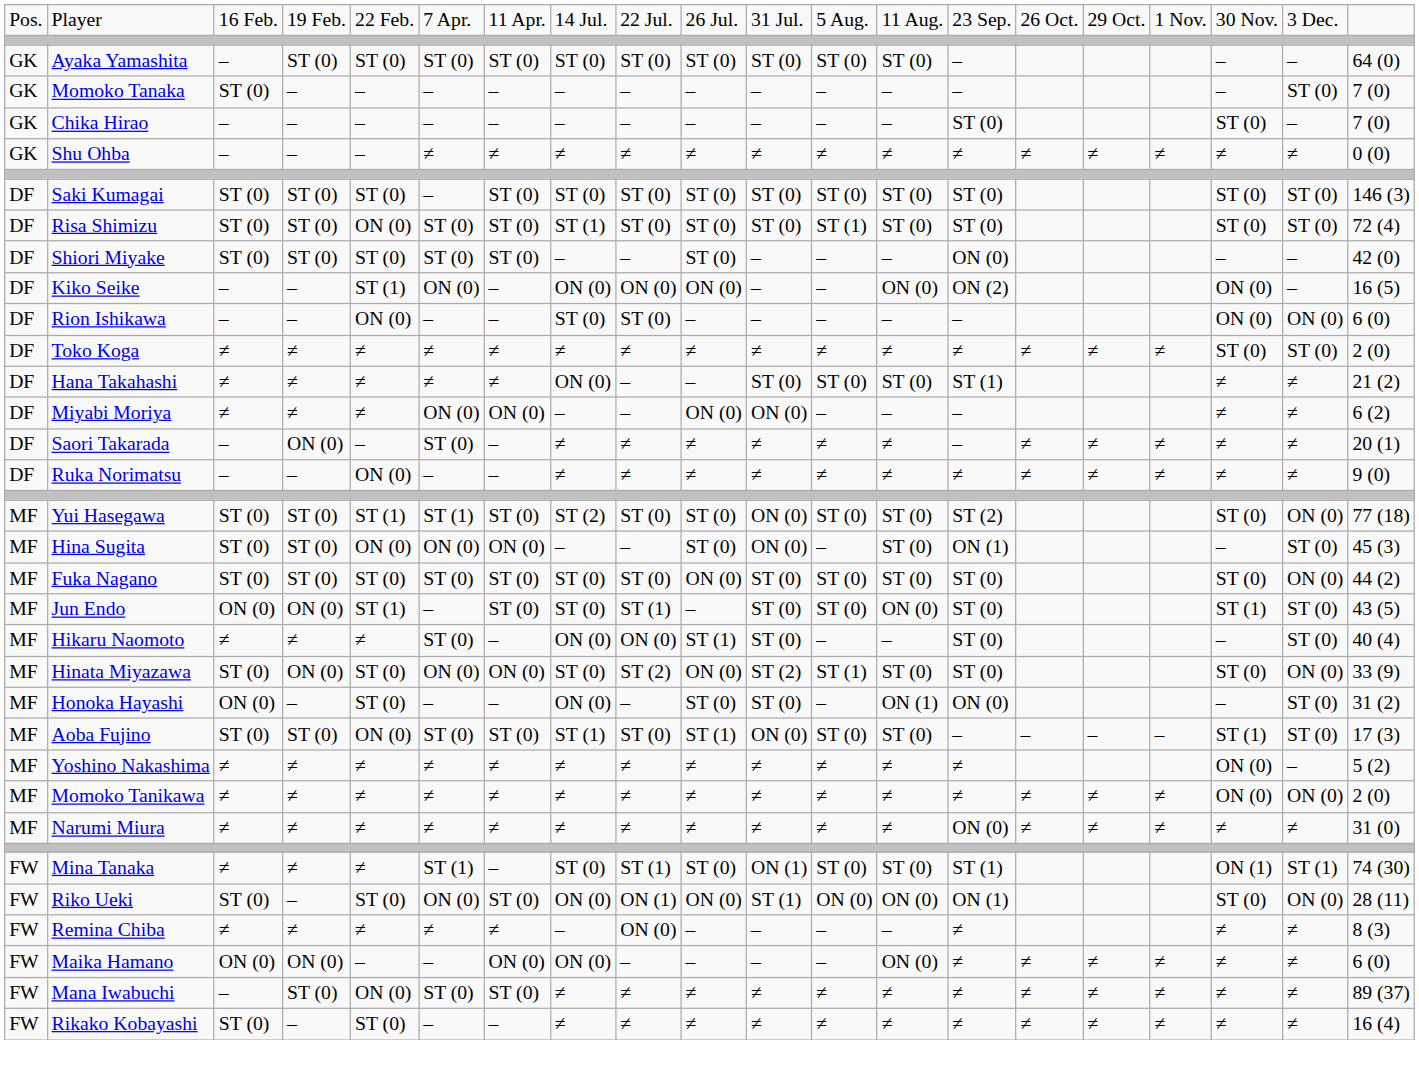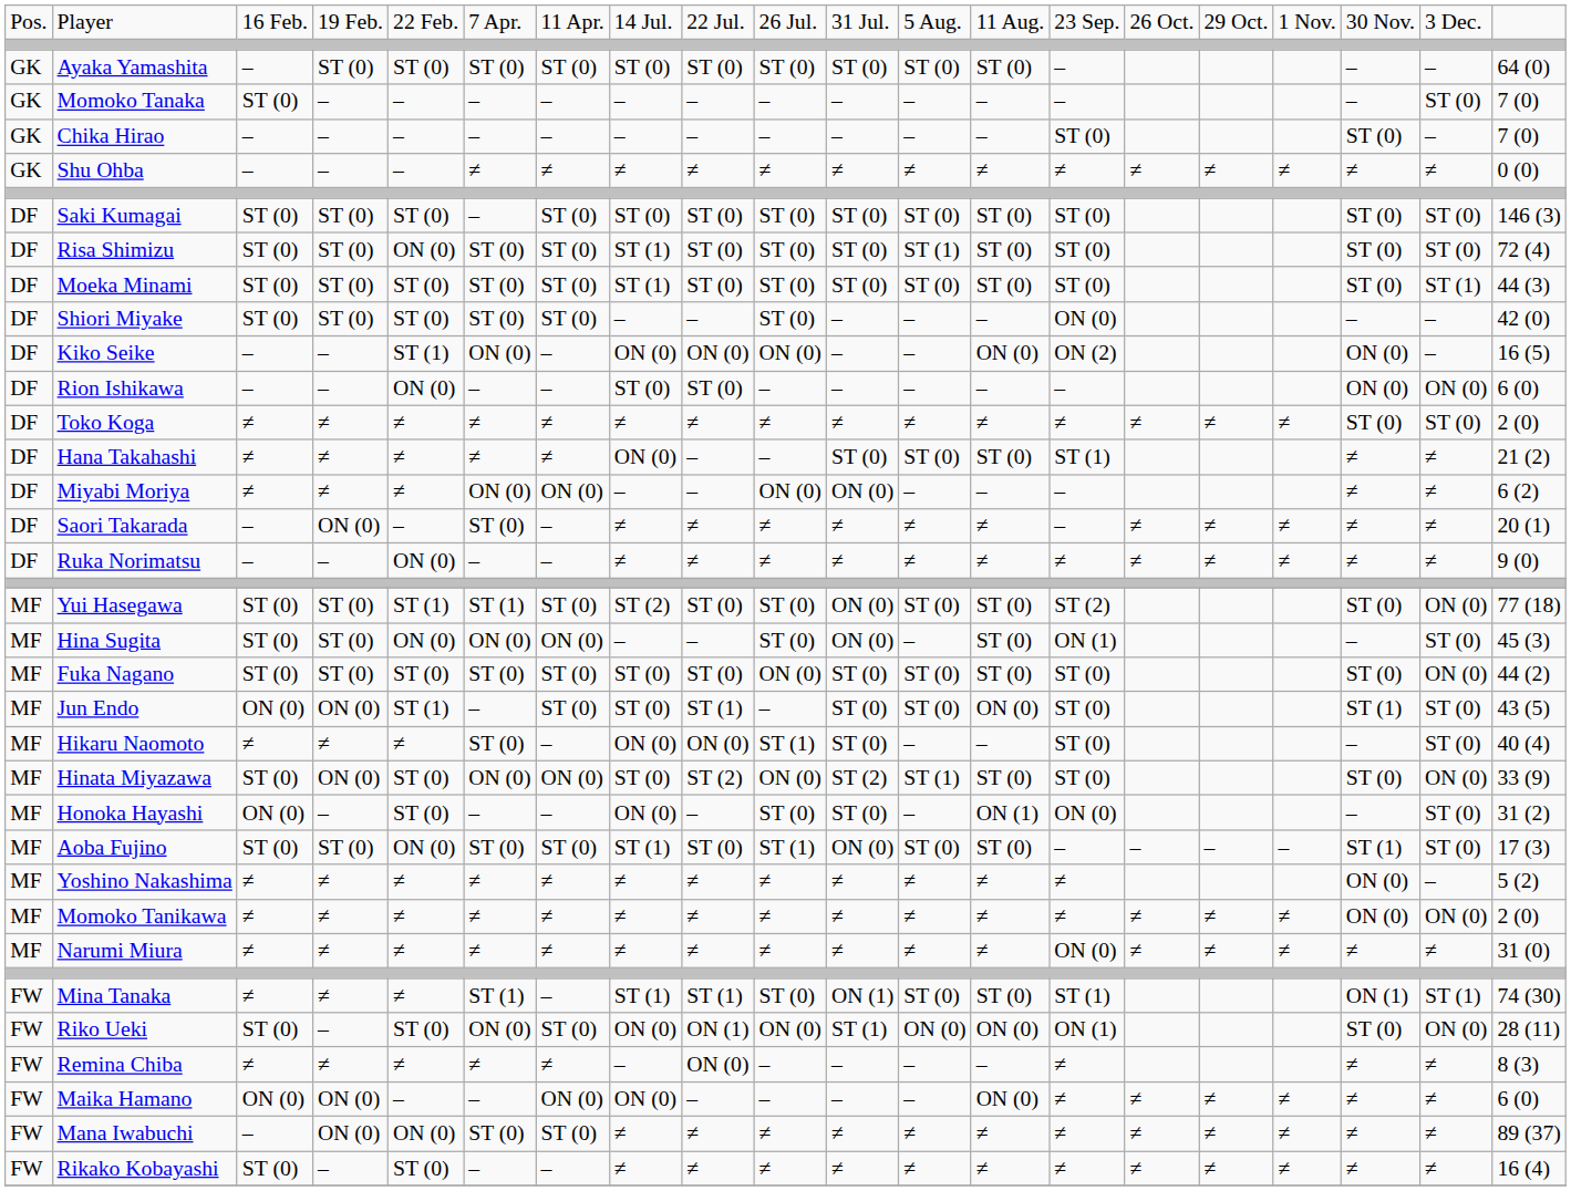 <table class="wikitable" style="text-align:left;" bgcolor="yellow">
 <tr>
 <td>Pos.</td>
 <td>Player</td>
 <td>16 Feb.</td>
 <td>19 Feb.</td>
 <td>22 Feb.</td>
 <td>7 Apr.</td>
 <td>11 Apr.</td>
 <td>14 Jul.</td>
 <td>22 Jul.</td>
 <td>26 Jul.</td>
 <td>31 Jul.</td>
 <td>5 Aug.</td>
 <td>11 Aug.</td>
 <td>23 Sep.</td>
 <td>26 Oct.</td>
 <td>29 Oct.</td>
 <td>1 Nov.</td>
 <td>30 Nov.</td>
 <td>3 Dec.</td>
 <td></td>
 </tr>
 <tr>
 <td colspan="20" bgcolor="silver"></td>
 </tr>
 <tr>
 <td>GK</td>
 <td><a href='#'>Ayaka Yamashita</a></td>
 <td>–</td>
 <td>ST (0)</td>
 <td>ST (0)</td>
 <td>ST (0)</td>
 <td>ST (0)</td>
 <td>ST (0)</td>
 <td>ST (0)</td>
 <td>ST (0)</td>
 <td>ST (0)</td>
 <td>ST (0)</td>
 <td>ST (0)</td>
 <td>–</td>
 <td></td>
 <td></td>
 <td></td>
 <td>–</td>
 <td>–</td>
 <td>64 (0)</td>
 </tr>
 <tr>
 <td>GK</td>
 <td><a href='#'>Momoko Tanaka</a></td>
 <td>ST (0)</td>
 <td>–</td>
 <td>–</td>
 <td>–</td>
 <td>–</td>
 <td>–</td>
 <td>–</td>
 <td>–</td>
 <td>–</td>
 <td>–</td>
 <td>–</td>
 <td>–</td>
 <td></td>
 <td></td>
 <td></td>
 <td>–</td>
 <td>ST (0)</td>
 <td>7 (0)</td>
 </tr>
 <tr>
 <td>GK</td>
 <td><a href='#'>Chika Hirao</a></td>
 <td>–</td>
 <td>–</td>
 <td>–</td>
 <td>–</td>
 <td>–</td>
 <td>–</td>
 <td>–</td>
 <td>–</td>
 <td>–</td>
 <td>–</td>
 <td>–</td>
 <td>ST (0)</td>
 <td></td>
 <td></td>
 <td></td>
 <td>ST (0)</td>
 <td>–</td>
 <td>7 (0)</td>
 </tr>
 <tr>
 <td>GK</td>
 <td><a href='#'>Shu Ohba</a></td>
 <td>–</td>
 <td>–</td>
 <td>–</td>
 <td>≠</td>
 <td>≠</td>
 <td>≠</td>
 <td>≠</td>
 <td>≠</td>
 <td>≠</td>
 <td>≠</td>
 <td>≠</td>
 <td>≠</td>
 <td>≠</td>
 <td>≠</td>
 <td>≠</td>
 <td>≠</td>
 <td>≠</td>
 <td>0 (0)</td>
 </tr>
 <tr>
 <td colspan="20" bgcolor="silver"></td>
 </tr>
 <tr>
 <td>DF</td>
 <td><a href='#'>Saki Kumagai</a></td>
 <td>ST (0)</td>
 <td>ST (0)</td>
 <td>ST (0)</td>
 <td>–</td>
 <td>ST (0)</td>
 <td>ST (0)</td>
 <td>ST (0)</td>
 <td>ST (0)</td>
 <td>ST (0)</td>
 <td>ST (0)</td>
 <td>ST (0)</td>
 <td>ST (0)</td>
 <td></td>
 <td></td>
 <td></td>
 <td>ST (0)</td>
 <td>ST (0)</td>
 <td>146 (3)</td>
 </tr>
 <tr>
 <td>DF</td>
 <td><a href='#'>Risa Shimizu</a></td>
 <td>ST (0)</td>
 <td>ST (0)</td>
 <td>ON (0)</td>
 <td>ST (0)</td>
 <td>ST (0)</td>
 <td>ST (1)</td>
 <td>ST (0)</td>
 <td>ST (0)</td>
 <td>ST (0)</td>
 <td>ST (1)</td>
 <td>ST (0)</td>
 <td>ST (0)</td>
 <td></td>
 <td></td>
 <td></td>
 <td>ST (0)</td>
 <td>ST (0)</td>
 <td>72 (4)</td>
+</tr>
+<tr>
+<td>DF</td>
+<td><a href='#'>Moeka Minami</a></td>
+<td>ST (0)</td>
+<td>ST (0)</td>
+<td>ST (0)</td>
+<td>ST (0)</td>
+<td>ST (0)</td>
+<td>ST (1)</td>
+<td>ST (0)</td>
+<td>ST (0)</td>
+<td>ST (0)</td>
+<td>ST (0)</td>
+<td>ST (0)</td>
+<td>ST (0)</td>
+<td></td>
+<td></td>
+<td></td>
+<td>ST (0)</td>
+<td>ST (1)</td>
+<td>44 (3)</td>
 </tr>
 <tr>
 <td>DF</td>
 <td><a href='#'>Shiori Miyake</a></td>
 <td>ST (0)</td>
 <td>ST (0)</td>
 <td>ST (0)</td>
 <td>ST (0)</td>
 <td>ST (0)</td>
 <td>–</td>
 <td>–</td>
 <td>ST (0)</td>
 <td>–</td>
 <td>–</td>
 <td>–</td>
 <td>ON (0)</td>
 <td></td>
 <td></td>
 <td></td>
 <td>–</td>
 <td>–</td>
 <td>42 (0)</td>
 </tr>
 <tr>
 <td>DF</td>
 <td><a href='#'>Kiko Seike</a></td>
 <td>–</td>
 <td>–</td>
 <td>ST (1)</td>
 <td>ON (0)</td>
 <td>–</td>
 <td>ON (0)</td>
 <td>ON (0)</td>
 <td>ON (0)</td>
 <td>–</td>
 <td>–</td>
 <td>ON (0)</td>
 <td>ON (2)</td>
 <td></td>
 <td></td>
 <td></td>
 <td>ON (0)</td>
 <td>–</td>
 <td>16 (5)</td>
 </tr>
 <tr>
 <td>DF</td>
 <td><a href='#'>Rion Ishikawa</a></td>
 <td>–</td>
 <td>–</td>
 <td>ON (0)</td>
 <td>–</td>
 <td>–</td>
 <td>ST (0)</td>
 <td>ST (0)</td>
 <td>–</td>
 <td>–</td>
 <td>–</td>
 <td>–</td>
 <td>–</td>
 <td></td>
 <td></td>
 <td></td>
 <td>ON (0)</td>
 <td>ON (0)</td>
 <td>6 (0)</td>
 </tr>
 <tr>
 <td>DF</td>
 <td><a href='#'>Toko Koga</a></td>
 <td>≠</td>
 <td>≠</td>
 <td>≠</td>
 <td>≠</td>
 <td>≠</td>
 <td>≠</td>
 <td>≠</td>
 <td>≠</td>
 <td>≠</td>
 <td>≠</td>
 <td>≠</td>
 <td>≠</td>
 <td>≠</td>
 <td>≠</td>
 <td>≠</td>
 <td>ST (0)</td>
 <td>ST (0)</td>
 <td>2 (0)</td>
 </tr>
 <tr>
 <td>DF</td>
 <td><a href='#'>Hana Takahashi</a></td>
 <td>≠</td>
 <td>≠</td>
 <td>≠</td>
 <td>≠</td>
 <td>≠</td>
 <td>ON (0)</td>
 <td>–</td>
 <td>–</td>
 <td>ST (0)</td>
 <td>ST (0)</td>
 <td>ST (0)</td>
 <td>ST (1)</td>
 <td></td>
 <td></td>
 <td></td>
 <td>≠</td>
 <td>≠</td>
 <td>21 (2)</td>
 </tr>
 <tr>
 <td>DF</td>
 <td><a href='#'>Miyabi Moriya</a></td>
 <td>≠</td>
 <td>≠</td>
 <td>≠</td>
 <td>ON (0)</td>
 <td>ON (0)</td>
 <td>–</td>
 <td>–</td>
 <td>ON (0)</td>
 <td>ON (0)</td>
 <td>–</td>
 <td>–</td>
 <td>–</td>
 <td></td>
 <td></td>
 <td></td>
 <td>≠</td>
 <td>≠</td>
 <td>6 (2)</td>
 </tr>
 <tr>
 <td>DF</td>
 <td><a href='#'>Saori Takarada</a></td>
 <td>–</td>
 <td>ON (0)</td>
 <td>–</td>
 <td>ST (0)</td>
 <td>–</td>
 <td>≠</td>
 <td>≠</td>
 <td>≠</td>
 <td>≠</td>
 <td>≠</td>
 <td>≠</td>
 <td>–</td>
 <td>≠</td>
 <td>≠</td>
 <td>≠</td>
 <td>≠</td>
 <td>≠</td>
 <td>20 (1)</td>
 </tr>
 <tr>
 <td>DF</td>
 <td><a href='#'>Ruka Norimatsu</a></td>
 <td>–</td>
 <td>–</td>
 <td>ON (0)</td>
 <td>–</td>
 <td>–</td>
 <td>≠</td>
 <td>≠</td>
 <td>≠</td>
 <td>≠</td>
 <td>≠</td>
 <td>≠</td>
 <td>≠</td>
 <td>≠</td>
 <td>≠</td>
 <td>≠</td>
 <td>≠</td>
 <td>≠</td>
 <td>9 (0)</td>
 </tr>
 <tr>
 <td colspan="20" bgcolor="silver"></td>
 </tr>
 <tr>
 <td>MF</td>
 <td><a href='#'>Yui Hasegawa</a></td>
 <td>ST (0)</td>
 <td>ST (0)</td>
 <td>ST (1)</td>
 <td>ST (1)</td>
 <td>ST (0)</td>
 <td>ST (2)</td>
 <td>ST (0)</td>
 <td>ST (0)</td>
 <td>ON (0)</td>
 <td>ST (0)</td>
 <td>ST (0)</td>
 <td>ST (2)</td>
 <td></td>
 <td></td>
 <td></td>
 <td>ST (0)</td>
 <td>ON (0)</td>
 <td>77 (18)</td>
 </tr>
 <tr>
 <td>MF</td>
 <td><a href='#'>Hina Sugita</a></td>
 <td>ST (0)</td>
 <td>ST (0)</td>
 <td>ON (0)</td>
 <td>ON (0)</td>
 <td>ON (0)</td>
 <td>–</td>
 <td>–</td>
 <td>ST (0)</td>
 <td>ON (0)</td>
 <td>–</td>
 <td>ST (0)</td>
 <td>ON (1)</td>
 <td></td>
 <td></td>
 <td></td>
 <td>–</td>
 <td>ST (0)</td>
 <td>45 (3)</td>
 </tr>
 <tr>
 <td>MF</td>
 <td><a href='#'>Fuka Nagano</a></td>
 <td>ST (0)</td>
 <td>ST (0)</td>
 <td>ST (0)</td>
 <td>ST (0)</td>
 <td>ST (0)</td>
 <td>ST (0)</td>
 <td>ST (0)</td>
 <td>ON (0)</td>
 <td>ST (0)</td>
 <td>ST (0)</td>
 <td>ST (0)</td>
 <td>ST (0)</td>
 <td></td>
 <td></td>
 <td></td>
 <td>ST (0)</td>
 <td>ON (0)</td>
 <td>44 (2)</td>
 </tr>
 <tr>
 <td>MF</td>
 <td><a href='#'>Jun Endo</a></td>
 <td>ON (0)</td>
 <td>ON (0)</td>
 <td>ST (1)</td>
 <td>–</td>
 <td>ST (0)</td>
 <td>ST (0)</td>
 <td>ST (1)</td>
 <td>–</td>
 <td>ST (0)</td>
 <td>ST (0)</td>
 <td>ON (0)</td>
 <td>ST (0)</td>
 <td></td>
 <td></td>
 <td></td>
 <td>ST (1)</td>
 <td>ST (0)</td>
 <td>43 (5)</td>
 </tr>
 <tr>
 <td>MF</td>
 <td><a href='#'>Hikaru Naomoto</a></td>
 <td>≠</td>
 <td>≠</td>
 <td>≠</td>
 <td>ST (0)</td>
 <td>–</td>
 <td>ON (0)</td>
 <td>ON (0)</td>
 <td>ST (1)</td>
 <td>ST (0)</td>
 <td>–</td>
 <td>–</td>
 <td>ST (0)</td>
 <td></td>
 <td></td>
 <td></td>
 <td>–</td>
 <td>ST (0)</td>
 <td>40 (4)</td>
 </tr>
 <tr>
 <td>MF</td>
 <td><a href='#'>Hinata Miyazawa</a></td>
 <td>ST (0)</td>
 <td>ON (0)</td>
 <td>ST (0)</td>
 <td>ON (0)</td>
 <td>ON (0)</td>
 <td>ST (0)</td>
 <td>ST (2)</td>
 <td>ON (0)</td>
 <td>ST (2)</td>
 <td>ST (1)</td>
 <td>ST (0)</td>
 <td>ST (0)</td>
 <td></td>
 <td></td>
 <td></td>
 <td>ST (0)</td>
 <td>ON (0)</td>
 <td>33 (9)</td>
 </tr>
 <tr>
 <td>MF</td>
 <td><a href='#'>Honoka Hayashi</a></td>
 <td>ON (0)</td>
 <td>–</td>
 <td>ST (0)</td>
 <td>–</td>
 <td>–</td>
 <td>ON (0)</td>
 <td>–</td>
 <td>ST (0)</td>
 <td>ST (0)</td>
 <td>–</td>
 <td>ON (1)</td>
 <td>ON (0)</td>
 <td></td>
 <td></td>
 <td></td>
 <td>–</td>
 <td>ST (0)</td>
 <td>31 (2)</td>
 </tr>
 <tr>
 <td>MF</td>
 <td><a href='#'>Aoba Fujino</a></td>
 <td>ST (0)</td>
 <td>ST (0)</td>
 <td>ON (0)</td>
 <td>ST (0)</td>
 <td>ST (0)</td>
 <td>ST (1)</td>
 <td>ST (0)</td>
 <td>ST (1)</td>
 <td>ON (0)</td>
 <td>ST (0)</td>
 <td>ST (0)</td>
 <td>–</td>
 <td>–</td>
 <td>–</td>
 <td>–</td>
 <td>ST (1)</td>
 <td>ST (0)</td>
 <td>17 (3)</td>
 </tr>
 <tr>
 <td>MF</td>
 <td><a href='#'>Yoshino Nakashima</a></td>
 <td>≠</td>
 <td>≠</td>
 <td>≠</td>
 <td>≠</td>
 <td>≠</td>
 <td>≠</td>
 <td>≠</td>
 <td>≠</td>
 <td>≠</td>
 <td>≠</td>
 <td>≠</td>
 <td>≠</td>
 <td></td>
 <td></td>
 <td></td>
 <td>ON (0)</td>
 <td>–</td>
 <td>5 (2)</td>
 </tr>
 <tr>
 <td>MF</td>
 <td><a href='#'>Momoko Tanikawa</a></td>
 <td>≠</td>
 <td>≠</td>
 <td>≠</td>
 <td>≠</td>
 <td>≠</td>
 <td>≠</td>
 <td>≠</td>
 <td>≠</td>
 <td>≠</td>
 <td>≠</td>
 <td>≠</td>
 <td>≠</td>
 <td>≠</td>
 <td>≠</td>
 <td>≠</td>
 <td>ON (0)</td>
 <td>ON (0)</td>
 <td>2 (0)</td>
 </tr>
 <tr>
 <td>MF</td>
 <td><a href='#'>Narumi Miura</a></td>
 <td>≠</td>
 <td>≠</td>
 <td>≠</td>
 <td>≠</td>
 <td>≠</td>
 <td>≠</td>
 <td>≠</td>
 <td>≠</td>
 <td>≠</td>
 <td>≠</td>
 <td>≠</td>
 <td>ON (0)</td>
 <td>≠</td>
 <td>≠</td>
 <td>≠</td>
 <td>≠</td>
 <td>≠</td>
 <td>31 (0)</td>
 </tr>
 <tr>
 <td colspan="20" bgcolor="silver"></td>
 </tr>
 <tr>
 <td>FW</td>
 <td><a href='#'>Mina Tanaka</a></td>
 <td>≠</td>
 <td>≠</td>
 <td>≠</td>
 <td>ST (1)</td>
 <td>–</td>
-<td>ST (0)</td>
+<td>ST (1)</td>
 <td>ST (1)</td>
 <td>ST (0)</td>
 <td>ON (1)</td>
 <td>ST (0)</td>
 <td>ST (0)</td>
 <td>ST (1)</td>
 <td></td>
 <td></td>
 <td></td>
 <td>ON (1)</td>
 <td>ST (1)</td>
 <td>74 (30)</td>
 </tr>
 <tr>
 <td>FW</td>
 <td><a href='#'>Riko Ueki</a></td>
 <td>ST (0)</td>
 <td>–</td>
 <td>ST (0)</td>
 <td>ON (0)</td>
 <td>ST (0)</td>
 <td>ON (0)</td>
 <td>ON (1)</td>
 <td>ON (0)</td>
 <td>ST (1)</td>
 <td>ON (0)</td>
 <td>ON (0)</td>
 <td>ON (1)</td>
 <td></td>
 <td></td>
 <td></td>
 <td>ST (0)</td>
 <td>ON (0)</td>
 <td>28 (11)</td>
 </tr>
 <tr>
 <td>FW</td>
 <td><a href='#'>Remina Chiba</a></td>
 <td>≠</td>
 <td>≠</td>
 <td>≠</td>
 <td>≠</td>
 <td>≠</td>
 <td>–</td>
 <td>ON (0)</td>
 <td>–</td>
 <td>–</td>
 <td>–</td>
 <td>–</td>
 <td>≠</td>
 <td></td>
 <td></td>
 <td></td>
 <td>≠</td>
 <td>≠</td>
 <td>8 (3)</td>
 </tr>
 <tr>
 <td>FW</td>
 <td><a href='#'>Maika Hamano</a></td>
 <td>ON (0)</td>
 <td>ON (0)</td>
 <td>–</td>
 <td>–</td>
 <td>ON (0)</td>
 <td>ON (0)</td>
 <td>–</td>
 <td>–</td>
 <td>–</td>
 <td>–</td>
 <td>ON (0)</td>
 <td>≠</td>
 <td>≠</td>
 <td>≠</td>
 <td>≠</td>
 <td>≠</td>
 <td>≠</td>
 <td>6 (0)</td>
 </tr>
 <tr>
 <td>FW</td>
 <td><a href='#'>Mana Iwabuchi</a></td>
 <td>–</td>
-<td>ST (0)</td>
+<td>ON (0)</td>
 <td>ON (0)</td>
 <td>ST (0)</td>
 <td>ST (0)</td>
 <td>≠</td>
 <td>≠</td>
 <td>≠</td>
 <td>≠</td>
 <td>≠</td>
 <td>≠</td>
 <td>≠</td>
 <td>≠</td>
 <td>≠</td>
 <td>≠</td>
 <td>≠</td>
 <td>≠</td>
 <td>89 (37)</td>
 </tr>
 <tr>
 <td>FW</td>
 <td><a href='#'>Rikako Kobayashi</a></td>
 <td>ST (0)</td>
 <td>–</td>
 <td>ST (0)</td>
 <td>–</td>
 <td>–</td>
 <td>≠</td>
 <td>≠</td>
 <td>≠</td>
 <td>≠</td>
 <td>≠</td>
 <td>≠</td>
 <td>≠</td>
 <td>≠</td>
 <td>≠</td>
 <td>≠</td>
 <td>≠</td>
 <td>≠</td>
 <td>16 (4)</td>
 </tr>
 <tr>
 </tr>
 </table>
